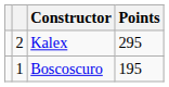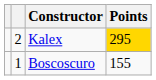 <table class="wikitable" style="font-size: 95%;">
 <tr>
 <th></th>
 <th></th>
 <th>Constructor</th>
 <th>Points</th>
 </tr>
 <tr>
 <td></td>
 <td align=center>2</td>
 <td> <a href='#'>Kalex</a></td>
-<td align=left>295</td>
+<td align=left style="background: gold;">295</td>
 </tr>
 <tr>
 <td></td>
 <td align=center>1</td>
 <td> <a href='#'>Boscoscuro</a></td>
-<td align=left>195</td>
+<td align=left>155</td>
 </tr>
 </table>
